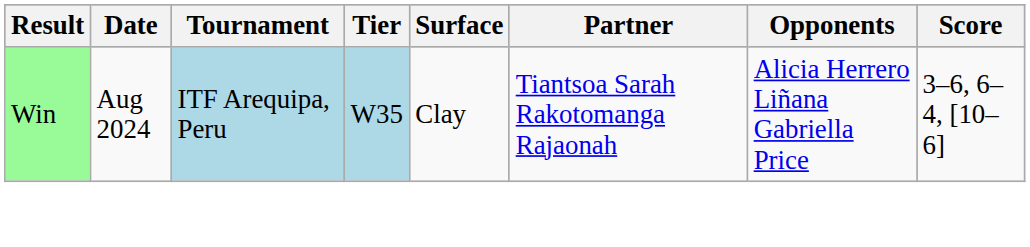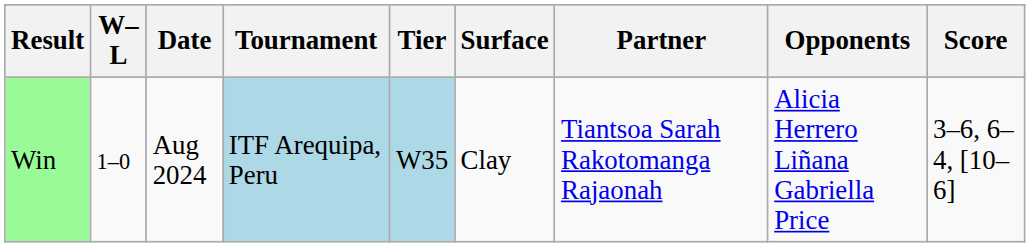 <table class="sortable wikitable">
 <tr>
 <th>Result</th>
+<th class="unsortable">W–L</th>
 <th>Date</th>
 <th>Tournament</th>
 <th>Tier</th>
 <th>Surface</th>
 <th>Partner</th>
 <th>Opponents</th>
 <th class="unsortable">Score</th>
 </tr>
 <tr>
 <td style="background:#98fb98;">Win</td>
+<td><small>1–0</small></td>
 <td>Aug 2024</td>
 <td style="background:lightblue;">ITF Arequipa, Peru</td>
 <td style="background:lightblue;">W35</td>
 <td>Clay</td>
 <td> <a href='#'>Tiantsoa Sarah Rakotomanga Rajaonah</a></td>
 <td> <a href='#'>Alicia Herrero Liñana</a> <br>  <a href='#'>Gabriella Price</a></td>
 <td>3–6, 6–4, [10–6]</td>
 </tr>
 </table>
